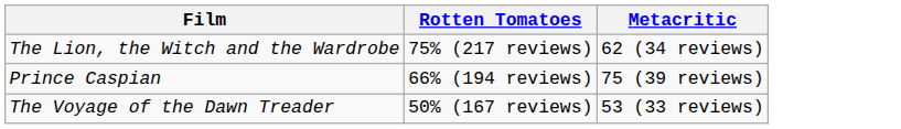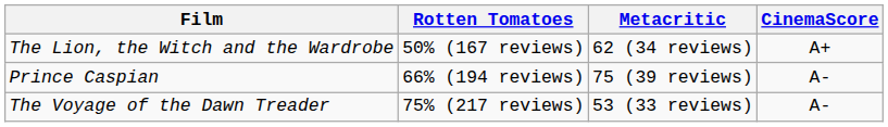 <table class="wikitable plainrowheaders" style="text-align:center;">
 <tr>
 <th>Film</th>
 <th><a href='#'>Rotten Tomatoes</a></th>
 <th><a href='#'>Metacritic</a></th>
+<th><a href='#'>CinemaScore</a></th>
 </tr>
 <tr>
 <td style="text-align:left"><em>The Lion, the Witch and the Wardrobe</em></td>
-<td>75% (217 reviews)</td>
+<td>50% (167 reviews)</td>
 <td>62 (34 reviews)</td>
+<td>A+</td>
 </tr>
 <tr>
 <td style="text-align:left"><em>Prince Caspian</em></td>
 <td>66% (194 reviews)</td>
 <td>75 (39 reviews)</td>
+<td>A-</td>
 </tr>
 <tr>
 <td style="text-align:left"><em>The Voyage of the Dawn Treader</em></td>
-<td>50% (167 reviews)</td>
+<td>75% (217 reviews)</td>
 <td>53 (33 reviews)</td>
+<td>A-</td>
 </tr>
 </table>
